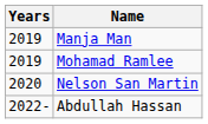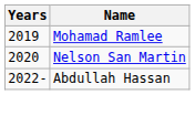 <table class="wikitable ">
 <tr>
 <th>Years</th>
 <th>Name</th>
-</tr>
-<tr>
-<td>2019</td>
-<td> <a href='#'>Manja Man</a></td>
 </tr>
 <tr>
 <td>2019</td>
 <td> <a href='#'>Mohamad Ramlee</a></td>
 </tr>
 <tr>
 <td>2020</td>
 <td> <a href='#'>Nelson San Martin</a></td>
 </tr>
 <tr>
 <td>2022-</td>
 <td> Abdullah Hassan</td>
 </tr>
 </table>
